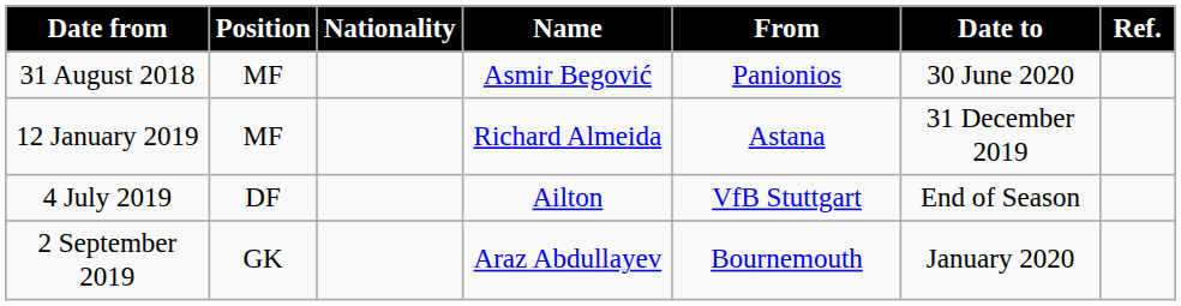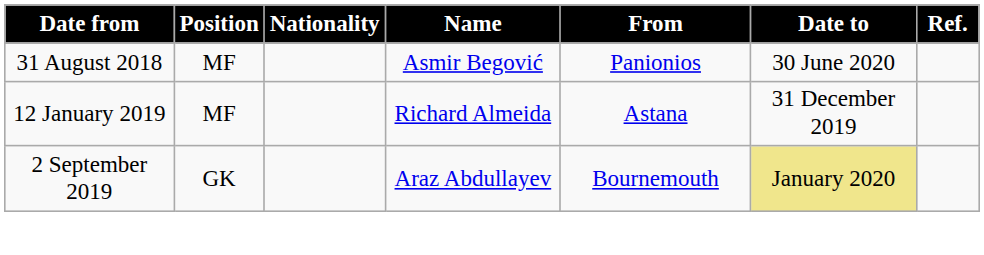 <table class="wikitable" style="text-align:center; font-size:90%; ">
 <tr>
 <th style="background:#000000; color:#fff; width:200px;">Date from</th>
 <th style="background:#000000; color:#fff; width:50px;">Position</th>
 <th style="background:#000000; color:#fff; width:50px;">Nationality</th>
 <th style="background:#000000; color:#fff; width:200px;">Name</th>
 <th style="background:#000000; color:#fff; width:200px;">From</th>
 <th style="background:#000000; color:#fff; width:200px;">Date to</th>
 <th style="background:#000000; color:#fff; width:50px;">Ref.</th>
 </tr>
 <tr>
 <td>31 August 2018</td>
 <td>MF</td>
 <td></td>
 <td><a href='#'>Asmir Begović</a></td>
 <td><a href='#'>Panionios</a></td>
 <td>30 June 2020</td>
 <td></td>
 </tr>
 <tr>
 <td>12 January 2019</td>
 <td>MF</td>
 <td></td>
 <td><a href='#'>Richard Almeida</a></td>
 <td><a href='#'>Astana</a></td>
 <td>31 December 2019</td>
 <td></td>
 </tr>
 <tr>
-<td>4 July 2019</td>
-<td>DF</td>
-<td></td>
-<td><a href='#'>Ailton</a></td>
-<td><a href='#'>VfB Stuttgart</a></td>
-<td>End of Season</td>
-<td></td>
-</tr>
-<tr>
 <td>2 September 2019</td>
 <td>GK</td>
 <td></td>
 <td><a href='#'>Araz Abdullayev</a></td>
 <td><a href='#'>Bournemouth</a></td>
-<td>January 2020</td>
+<td style="background: khaki;">January 2020</td>
 <td></td>
 </tr>
 </table>
